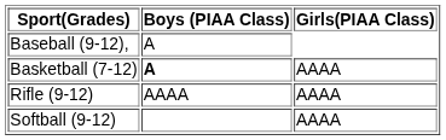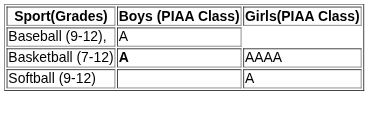 <table class="TVASD: Sports" border="1">
 <tr>
 <th>Sport(Grades)</th>
 <th>Boys (PIAA Class)</th>
 <th>Girls(PIAA Class)</th>
 </tr>
 <tr>
 <td>Baseball (9-12),</td>
 <td>A</td>
 </tr>
 <tr>
 <td>Basketball (7-12)</td>
 <td><strong>A</strong></td>
 <td>AAAA</td>
 </tr>
 <tr>
-<td>Rifle (9-12)</td>
-<td>AAAA</td>
-<td>AAAA</td>
-</tr>
-<tr>
 <td>Softball (9-12)</td>
 <td></td>
-<td>AAAA</td>
+<td>A</td>
 </tr>
 </table>
